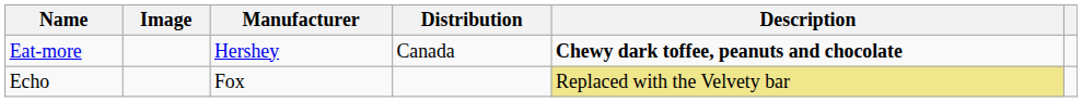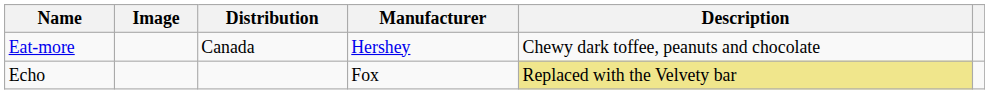 <table class="wikitable sortable" style="width:100%">
 <tr>
 <th>Name</th>
 <th class="unsortable">Image</th>
+<th>Distribution</th>
 <th>Manufacturer</th>
-<th>Distribution</th>
 <th>Description</th>
 <th></th>
 </tr>
 <tr>
 <td><a href='#'>Eat-more</a></td>
 <td></td>
+<td>Canada</td>
 <td><a href='#'>Hershey</a></td>
-<td>Canada</td>
-<td><strong>Chewy dark toffee, peanuts and chocolate</strong></td>
+<td>Chewy dark toffee, peanuts and chocolate</td>
 <td></td>
 </tr>
 <tr>
 <td>Echo</td>
 <td></td>
+<td></td>
 <td>Fox</td>
-<td></td>
 <td style="background: khaki;">Replaced with the Velvety bar</td>
 <td></td>
 </tr>
 </table>
